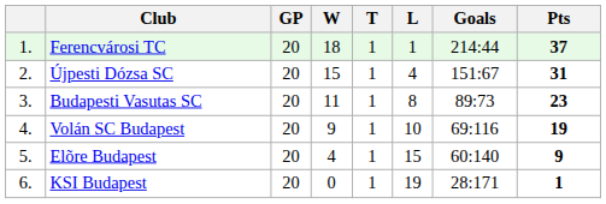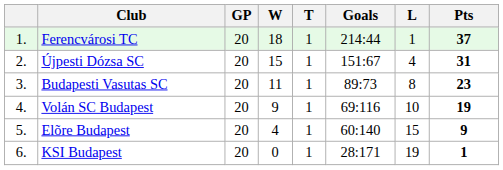 <table class="wikitable">
 <tr>
 <th width="30"></th>
 <th width="200">Club</th>
 <th width="30">GP</th>
 <th width="30">W</th>
 <th width="30">T</th>
+<th width="70">Goals</th>
 <th width="30">L</th>
-<th width="70">Goals</th>
 <th width="70">Pts</th>
 </tr>
 <tr bgcolor="#e6fae6" align="center">
 <td>1.</td>
 <td align="left"><a href='#'>Ferencvárosi TC</a></td>
 <td>20</td>
 <td>18</td>
 <td>1</td>
+<td>214:44</td>
 <td>1</td>
-<td>214:44</td>
 <td><strong>37</strong></td>
 </tr>
 <tr bgcolor="#FFFFFF" align="center">
 <td>2.</td>
 <td align="left"><a href='#'>Újpesti Dózsa SC</a></td>
 <td>20</td>
 <td>15</td>
 <td>1</td>
+<td>151:67</td>
 <td>4</td>
-<td>151:67</td>
 <td><strong>31</strong></td>
 </tr>
 <tr bgcolor="#FFFFFF" align="center">
 <td>3.</td>
 <td align="left"><a href='#'>Budapesti Vasutas SC</a></td>
 <td>20</td>
 <td>11</td>
 <td>1</td>
+<td>89:73</td>
 <td>8</td>
-<td>89:73</td>
 <td><strong>23</strong></td>
 </tr>
 <tr bgcolor="#FFFFFF" align="center">
 <td>4.</td>
 <td align="left"><a href='#'>Volán SC Budapest</a></td>
 <td>20</td>
 <td>9</td>
 <td>1</td>
+<td>69:116</td>
 <td>10</td>
-<td>69:116</td>
 <td><strong>19</strong></td>
 </tr>
 <tr bgcolor="#FFFFFF" align="center">
 <td>5.</td>
 <td align="left"><a href='#'>Elõre Budapest</a></td>
 <td>20</td>
 <td>4</td>
 <td>1</td>
+<td>60:140</td>
 <td>15</td>
-<td>60:140</td>
 <td><strong>9</strong></td>
 </tr>
 <tr bgcolor="#FFFFFF" align="center">
 <td>6.</td>
 <td align="left"><a href='#'>KSI Budapest</a></td>
 <td>20</td>
 <td>0</td>
 <td>1</td>
+<td>28:171</td>
 <td>19</td>
-<td>28:171</td>
 <td><strong>1</strong></td>
 </tr>
 </table>
